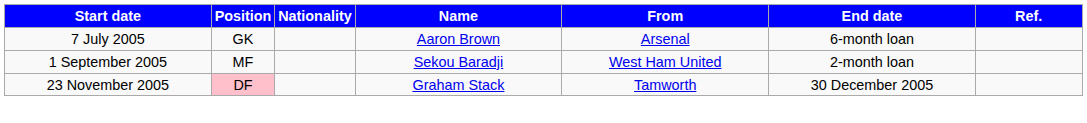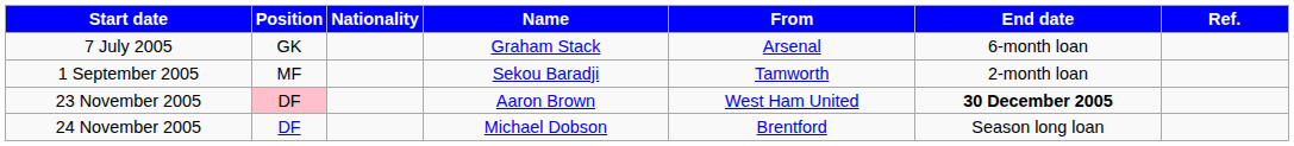 <table class="wikitable"  style="text-align:center; font-size:90%; ">
 <tr>
 <th style="background:#00f; color:white; width:200px;">Start date</th>
 <th style="background:#00f; color:white; width:50px;">Position</th>
 <th style="background:#00f; color:white; width:50px;">Nationality</th>
 <th style="background:#00f; color:white; width:200px;">Name</th>
 <th style="background:#00f; color:white; width:200px;">From</th>
 <th style="background:#00f; color:white; width:200px;">End date</th>
 <th style="background:#00f; color:white; width:100px;">Ref.</th>
 </tr>
 <tr>
 <td>7 July 2005</td>
 <td>GK</td>
 <td></td>
-<td><a href='#'>Aaron Brown</a></td>
+<td><a href='#'>Graham Stack</a></td>
 <td><a href='#'>Arsenal</a></td>
 <td>6-month loan</td>
 <td></td>
 </tr>
 <tr>
 <td>1 September 2005</td>
 <td>MF</td>
 <td></td>
 <td><a href='#'>Sekou Baradji</a></td>
-<td><a href='#'>West Ham United</a></td>
+<td><a href='#'>Tamworth</a></td>
 <td>2-month loan</td>
 <td></td>
 </tr>
 <tr>
 <td>23 November 2005</td>
 <td style="background: pink;">DF</td>
 <td></td>
-<td><a href='#'>Graham Stack</a></td>
-<td><a href='#'>Tamworth</a></td>
-<td>30 December 2005</td>
+<td><a href='#'>Aaron Brown</a></td>
+<td><a href='#'>West Ham United</a></td>
+<td><strong>30 December 2005</strong></td>
+<td></td>
+</tr>
+<tr>
+<td>24 November 2005</td>
+<td><a href='#'>DF</a></td>
+<td></td>
+<td><a href='#'>Michael Dobson</a></td>
+<td><a href='#'>Brentford</a></td>
+<td>Season long loan</td>
 <td></td>
 </tr>
 </table>
